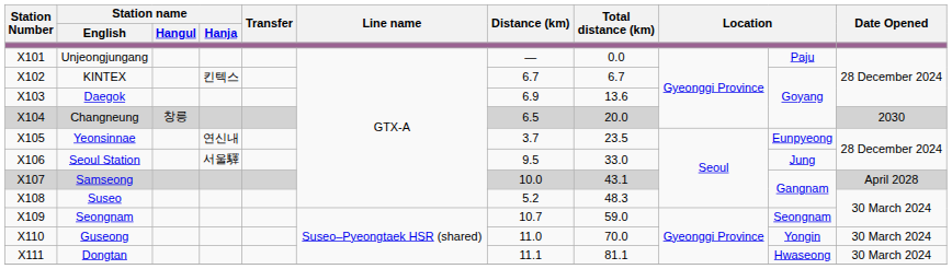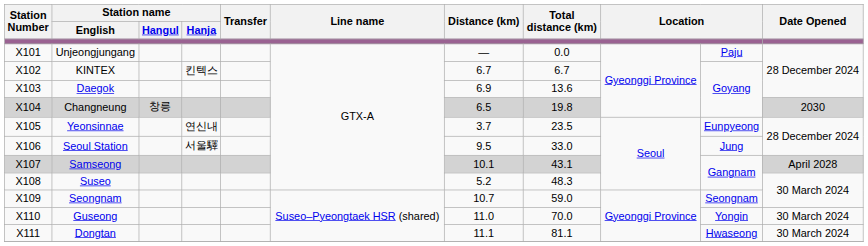 <table class="wikitable plainrowheaders" style="text-align:center; width:100%">
 <tr>
 <th rowspan="2">Station<br>Number</th>
 <th colspan="3">Station name</th>
 <th rowspan="2">Transfer</th>
 <th rowspan="2">Line name</th>
 <th rowspan="2">Distance (km)</th>
 <th rowspan="2">Total<br>distance (km)</th>
 <th rowspan="2" colspan="2">Location</th>
 <th rowspan="2">Date Opened</th>
 </tr>
 <tr>
 <th>English</th>
 <th><a href='#'>Hangul</a></th>
 <th><a href='#'>Hanja</a></th>
 </tr>
 <tr style="background: #9A6292; height: 2pt">
 <td colspan="10"></td>
 <td></td>
 </tr>
 <tr>
 <td>X101</td>
 <td>Unjeongjungang</td>
 <td></td>
 <td></td>
 <td></td>
 <td rowspan="8">GTX-A</td>
 <td>—</td>
 <td>0.0</td>
 <td rowspan="4"><a href='#'>Gyeonggi Province</a></td>
 <td><a href='#'>Paju</a></td>
 <td rowspan="3">28 December 2024</td>
 </tr>
 <tr>
 <td>X102</td>
 <td>KINTEX</td>
 <td></td>
 <td>킨텍스</td>
 <td></td>
 <td>6.7</td>
 <td>6.7</td>
 <td rowspan="3"><a href='#'>Goyang</a></td>
 </tr>
 <tr>
 <td>X103</td>
 <td><a href='#'>Daegok</a></td>
 <td></td>
 <td></td>
 <td style="text-align:left"></td>
 <td>6.9</td>
 <td>13.6</td>
 </tr>
 <tr>
 <td bgcolor="lightgrey">X104</td>
 <td bgcolor="lightgrey">Changneung</td>
 <td bgcolor="lightgrey">창릉</td>
 <td bgcolor="lightgrey"></td>
 <td bgcolor="lightgrey"></td>
 <td bgcolor="lightgrey">6.5</td>
-<td bgcolor="lightgrey">20.0</td>
+<td bgcolor="lightgrey">19.8</td>
 <td bgcolor="lightgrey">2030</td>
 </tr>
 <tr>
 <td>X105</td>
 <td><a href='#'>Yeonsinnae</a></td>
 <td></td>
 <td>연신내</td>
 <td style="text-align:left"></td>
 <td>3.7</td>
 <td>23.5</td>
 <td rowspan="4"><a href='#'>Seoul</a></td>
 <td><a href='#'>Eunpyeong</a></td>
 <td rowspan="2">28 December 2024</td>
 </tr>
 <tr>
 <td>X106</td>
 <td><a href='#'>Seoul Station</a></td>
 <td></td>
 <td>서울驛</td>
 <td style="text-align:left"></td>
 <td>9.5</td>
 <td>33.0</td>
 <td><a href='#'>Jung</a></td>
 </tr>
 <tr>
 <td bgcolor="lightgrey">X107</td>
 <td bgcolor="lightgrey"><a href='#'>Samseong</a></td>
 <td bgcolor="lightgrey"></td>
 <td bgcolor="lightgrey"></td>
 <td bgcolor="lightgrey" style="text-align:left"></td>
-<td bgcolor="lightgrey">10.0</td>
+<td bgcolor="lightgrey">10.1</td>
 <td bgcolor="lightgrey">43.1</td>
 <td rowspan="2"><a href='#'>Gangnam</a></td>
 <td bgcolor="lightgrey">April 2028</td>
 </tr>
 <tr>
 <td>X108</td>
 <td><a href='#'>Suseo</a></td>
 <td></td>
 <td></td>
 <td style="text-align:left"></td>
 <td>5.2</td>
 <td>48.3</td>
 <td rowspan="2">30 March 2024</td>
 </tr>
 <tr>
 <td>X109</td>
 <td><a href='#'>Seongnam</a></td>
 <td></td>
 <td></td>
 <td style="text-align:left"></td>
 <td rowspan="3"><a href='#'>Suseo–Pyeongtaek HSR</a> (shared)</td>
 <td>10.7</td>
 <td>59.0</td>
 <td rowspan="3"><a href='#'>Gyeonggi Province</a></td>
 <td><a href='#'>Seongnam</a></td>
 </tr>
 <tr>
 <td>X110</td>
 <td><a href='#'>Guseong</a></td>
 <td></td>
 <td></td>
 <td style="text-align:left"></td>
 <td>11.0</td>
 <td>70.0</td>
 <td><a href='#'>Yongin</a></td>
 <td>30 March 2024</td>
 </tr>
 <tr>
 <td>X111</td>
 <td><a href='#'>Dongtan</a></td>
 <td></td>
 <td></td>
 <td style="text-align:left"></td>
 <td>11.1</td>
 <td>81.1</td>
 <td><a href='#'>Hwaseong</a></td>
 <td>30 March 2024</td>
 </tr>
 <tr>
 </tr>
 </table>
